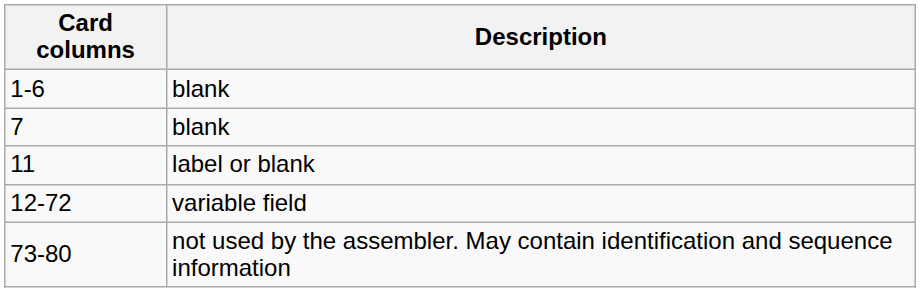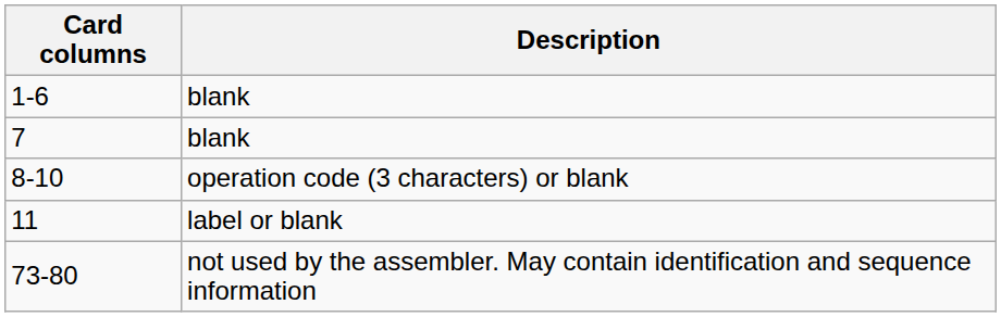 <table class="wikitable">
 <tr>
 <th>Card columns</th>
 <th>Description</th>
 </tr>
 <tr>
 <td>1-6</td>
 <td>blank</td>
 </tr>
 <tr>
 <td>7</td>
 <td>blank</td>
 </tr>
 <tr>
+<td>8-10</td>
+<td>operation code (3 characters) or blank</td>
+</tr>
+<tr>
 <td>11</td>
 <td>label or blank</td>
-</tr>
-<tr>
-<td>12-72</td>
-<td>variable field</td>
 </tr>
 <tr>
 <td>73-80</td>
 <td>not used by the assembler. May contain identification and sequence information</td>
 </tr>
 </table>
